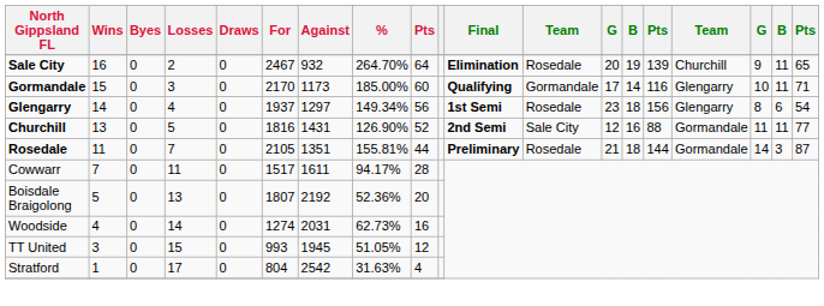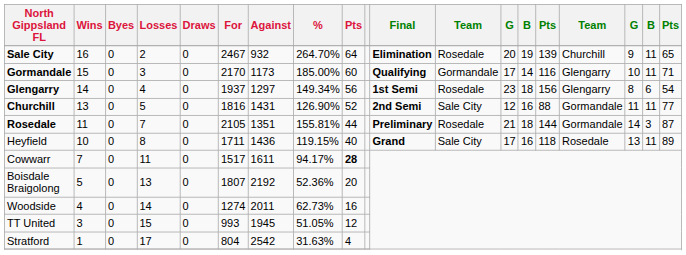 <table style="font-size: 85%; text-align: left;" class="wikitable">
 <tr>
 <th style="color:crimson">North Gippsland FL</th>
 <th style="color:crimson">Wins</th>
 <th style="color:crimson">Byes</th>
 <th style="color:crimson">Losses</th>
 <th style="color:crimson">Draws</th>
 <th style="color:crimson">For</th>
 <th style="color:crimson">Against</th>
 <th style="color:crimson">%</th>
 <th style="color:crimson">Pts</th>
 <th></th>
 <th style="color:green">Final</th>
 <th style="color:green">Team</th>
 <th style="color:green">G</th>
 <th style="color:green">B</th>
 <th style="color:green">Pts</th>
 <th style="color:green">Team</th>
 <th style="color:green">G</th>
 <th style="color:green">B</th>
 <th style="color:green">Pts</th>
 </tr>
 <tr>
 </tr>
 <tr>
 </tr>
 <tr>
 <td><strong>	Sale City	</strong></td>
 <td>16</td>
 <td>0</td>
 <td>2</td>
 <td>0</td>
 <td>2467</td>
 <td>932</td>
 <td>264.70%</td>
 <td>64</td>
 <td></td>
 <td><strong>Elimination</strong></td>
 <td>Rosedale</td>
 <td>20</td>
 <td>19</td>
 <td>139</td>
 <td>Churchill</td>
 <td>9</td>
 <td>11</td>
 <td>65</td>
 </tr>
 <tr>
 <td><strong>	Gormandale	</strong></td>
 <td>15</td>
 <td>0</td>
 <td>3</td>
 <td>0</td>
 <td>2170</td>
 <td>1173</td>
 <td>185.00%</td>
 <td>60</td>
 <td></td>
 <td><strong>Qualifying</strong></td>
 <td>Gormandale</td>
 <td>17</td>
 <td>14</td>
 <td>116</td>
 <td>Glengarry</td>
 <td>10</td>
 <td>11</td>
 <td>71</td>
 </tr>
 <tr>
 <td><strong>	Glengarry	</strong></td>
 <td>14</td>
 <td>0</td>
 <td>4</td>
 <td>0</td>
 <td>1937</td>
 <td>1297</td>
 <td>149.34%</td>
 <td>56</td>
 <td></td>
 <td><strong>1st Semi</strong></td>
 <td>Rosedale</td>
 <td>23</td>
 <td>18</td>
 <td>156</td>
 <td>Glengarry</td>
 <td>8</td>
 <td>6</td>
 <td>54</td>
 </tr>
 <tr>
 <td><strong>	Churchill	</strong></td>
 <td>13</td>
 <td>0</td>
 <td>5</td>
 <td>0</td>
 <td>1816</td>
 <td>1431</td>
 <td>126.90%</td>
 <td>52</td>
 <td></td>
 <td><strong>2nd Semi</strong></td>
 <td>Sale City</td>
 <td>12</td>
 <td>16</td>
 <td>88</td>
 <td>Gormandale</td>
 <td>11</td>
 <td>11</td>
 <td>77</td>
 </tr>
 <tr>
 <td><strong>	Rosedale	</strong></td>
 <td>11</td>
 <td>0</td>
 <td>7</td>
 <td>0</td>
 <td>2105</td>
 <td>1351</td>
 <td>155.81%</td>
 <td>44</td>
 <td></td>
 <td><strong>Preliminary</strong></td>
 <td>Rosedale</td>
 <td>21</td>
 <td>18</td>
 <td>144</td>
 <td>Gormandale</td>
 <td>14</td>
 <td>3</td>
 <td>87</td>
 </tr>
 <tr>
+<td>Heyfield</td>
+<td>10</td>
+<td>0</td>
+<td>8</td>
+<td>0</td>
+<td>1711</td>
+<td>1436</td>
+<td>119.15%</td>
+<td>40</td>
+<td></td>
+<td><strong>Grand</strong></td>
+<td>Sale City</td>
+<td>17</td>
+<td>16</td>
+<td>118</td>
+<td>Rosedale</td>
+<td>13</td>
+<td>11</td>
+<td>89</td>
+</tr>
+<tr>
 <td>Cowwarr</td>
 <td>7</td>
 <td>0</td>
 <td>11</td>
 <td>0</td>
 <td>1517</td>
 <td>1611</td>
 <td>94.17%</td>
-<td>28</td>
+<td><strong>28</strong></td>
 <td></td>
 </tr>
 <tr>
 <td>Boisdale Braigolong</td>
 <td>5</td>
 <td>0</td>
 <td>13</td>
 <td>0</td>
 <td>1807</td>
 <td>2192</td>
 <td>52.36%</td>
 <td>20</td>
 <td></td>
 </tr>
 <tr>
 <td>Woodside</td>
 <td>4</td>
 <td>0</td>
 <td>14</td>
 <td>0</td>
 <td>1274</td>
-<td>2031</td>
+<td>2011</td>
 <td>62.73%</td>
 <td>16</td>
 <td></td>
 </tr>
 <tr>
 <td>TT United</td>
 <td>3</td>
 <td>0</td>
 <td>15</td>
 <td>0</td>
 <td>993</td>
 <td>1945</td>
 <td>51.05%</td>
 <td>12</td>
 <td></td>
 </tr>
 <tr>
 <td>Stratford</td>
 <td>1</td>
 <td>0</td>
 <td>17</td>
 <td>0</td>
 <td>804</td>
 <td>2542</td>
 <td>31.63%</td>
 <td>4</td>
 <td></td>
 </tr>
 <tr>
 </tr>
 </table>
